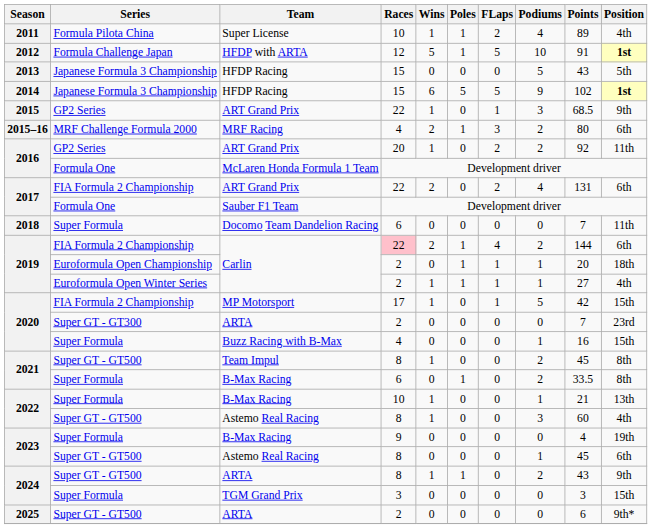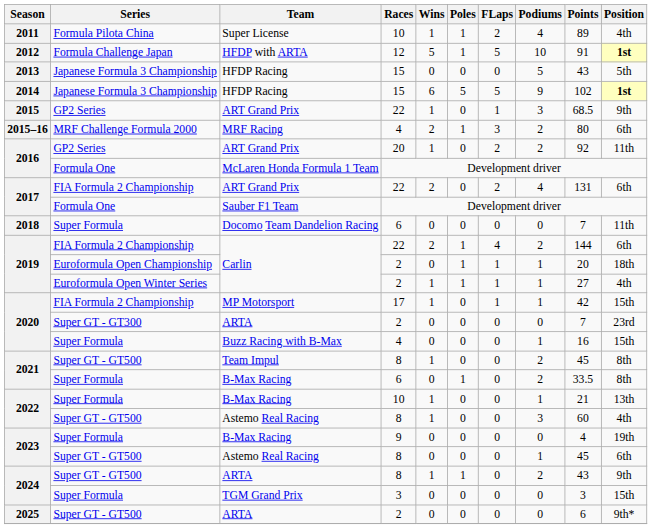 <table class="wikitable" style="font-size: 90%; text-align:center">
 <tr>
 <th>Season</th>
 <th>Series</th>
 <th>Team</th>
 <th>Races</th>
 <th>Wins</th>
 <th>Poles</th>
 <th>FLaps</th>
 <th>Podiums</th>
 <th>Points</th>
 <th>Position</th>
 </tr>
 <tr>
 <th>2011</th>
 <td align=left><a href='#'>Formula Pilota China</a></td>
 <td align=left>Super License</td>
 <td>10</td>
 <td>1</td>
 <td>1</td>
 <td>2</td>
 <td>4</td>
 <td>89</td>
 <td>4th</td>
 </tr>
 <tr>
 <th>2012</th>
 <td align=left><a href='#'>Formula Challenge Japan</a></td>
 <td align=left><a href='#'>HFDP</a> with <a href='#'>ARTA</a></td>
 <td>12</td>
 <td>5</td>
 <td>1</td>
 <td>5</td>
 <td>10</td>
 <td>91</td>
 <td style="background:#FFFFBF;"><strong>1st</strong></td>
 </tr>
 <tr>
 <th>2013</th>
 <td align=left><a href='#'>Japanese Formula 3 Championship</a></td>
 <td align=left>HFDP Racing</td>
 <td>15</td>
 <td>0</td>
 <td>0</td>
 <td>0</td>
 <td>5</td>
 <td>43</td>
 <td>5th</td>
 </tr>
 <tr>
 <th>2014</th>
 <td align=left><a href='#'>Japanese Formula 3 Championship</a></td>
 <td align=left>HFDP Racing</td>
 <td>15</td>
 <td>6</td>
 <td>5</td>
 <td>5</td>
 <td>9</td>
 <td>102</td>
 <td style="background:#FFFFBF;"><strong>1st</strong></td>
 </tr>
 <tr>
 <th>2015</th>
 <td align=left><a href='#'>GP2 Series</a></td>
 <td align=left><a href='#'>ART Grand Prix</a></td>
 <td>22</td>
 <td>1</td>
 <td>0</td>
 <td>1</td>
 <td>3</td>
 <td>68.5</td>
 <td>9th</td>
 </tr>
 <tr>
 <th>2015–16</th>
 <td align=left><a href='#'>MRF Challenge Formula 2000</a></td>
 <td align=left><a href='#'>MRF Racing</a></td>
 <td>4</td>
 <td>2</td>
 <td>1</td>
 <td>3</td>
 <td>2</td>
 <td>80</td>
 <td>6th</td>
 </tr>
 <tr>
 <th rowspan="2">2016</th>
 <td align=left><a href='#'>GP2 Series</a></td>
 <td align=left><a href='#'>ART Grand Prix</a></td>
 <td>20</td>
 <td>1</td>
 <td>0</td>
 <td>2</td>
 <td>2</td>
 <td>92</td>
 <td>11th</td>
 </tr>
 <tr>
 <td align=left><a href='#'>Formula One</a></td>
 <td align=left><a href='#'>McLaren Honda Formula 1 Team</a></td>
 <td colspan="7">Development driver</td>
 </tr>
 <tr>
 <th rowspan="2">2017</th>
 <td align="left"><a href='#'>FIA Formula 2 Championship</a></td>
 <td align="left"><a href='#'>ART Grand Prix</a></td>
 <td>22</td>
 <td>2</td>
 <td>0</td>
 <td>2</td>
 <td>4</td>
 <td>131</td>
 <td>6th</td>
 </tr>
 <tr>
 <td align=left><a href='#'>Formula One</a></td>
 <td align=left><a href='#'>Sauber F1 Team</a></td>
 <td colspan="7">Development driver</td>
 </tr>
 <tr>
 <th>2018</th>
 <td align=left><a href='#'>Super Formula</a></td>
 <td align=left><a href='#'>Docomo</a> <a href='#'>Team Dandelion Racing</a></td>
 <td>6</td>
 <td>0</td>
 <td>0</td>
 <td>0</td>
 <td>0</td>
 <td>7</td>
 <td>11th</td>
 </tr>
 <tr>
 <th rowspan=3>2019</th>
 <td align=left><a href='#'>FIA Formula 2 Championship</a></td>
 <td align=left rowspan=3><a href='#'>Carlin</a></td>
-<td style="background: pink;">22</td>
+<td>22</td>
 <td>2</td>
 <td>1</td>
 <td>4</td>
 <td>2</td>
 <td>144</td>
 <td>6th</td>
 </tr>
 <tr>
 <td align=left><a href='#'>Euroformula Open Championship</a></td>
 <td>2</td>
 <td>0</td>
 <td>1</td>
 <td>1</td>
 <td>1</td>
 <td>20</td>
 <td>18th</td>
 </tr>
 <tr>
 <td align=left><a href='#'>Euroformula Open Winter Series</a></td>
 <td>2</td>
 <td>1</td>
 <td>1</td>
 <td>1</td>
 <td>1</td>
 <td>27</td>
 <td>4th</td>
 </tr>
 <tr>
 <th rowspan=3>2020</th>
 <td align=left><a href='#'>FIA Formula 2 Championship</a></td>
 <td align=left><a href='#'>MP Motorsport</a></td>
 <td>17</td>
 <td>1</td>
 <td>0</td>
 <td>1</td>
-<td>5</td>
+<td>1</td>
 <td>42</td>
 <td>15th</td>
 </tr>
 <tr>
 <td align=left><a href='#'>Super GT - GT300</a></td>
 <td align=left><a href='#'>ARTA</a></td>
 <td>2</td>
 <td>0</td>
 <td>0</td>
 <td>0</td>
 <td>0</td>
 <td>7</td>
 <td>23rd</td>
 </tr>
 <tr>
 <td align=left><a href='#'>Super Formula</a></td>
 <td align=left><a href='#'>Buzz Racing with B-Max</a></td>
 <td>4</td>
 <td>0</td>
 <td>0</td>
 <td>0</td>
 <td>1</td>
 <td>16</td>
 <td>15th</td>
 </tr>
 <tr>
 <th rowspan=2>2021</th>
 <td align=left><a href='#'>Super GT - GT500</a></td>
 <td align=left><a href='#'>Team Impul</a></td>
 <td>8</td>
 <td>1</td>
 <td>0</td>
 <td>0</td>
 <td>2</td>
 <td>45</td>
 <td>8th</td>
 </tr>
 <tr>
 <td align=left><a href='#'>Super Formula</a></td>
 <td align=left><a href='#'>B-Max Racing</a></td>
 <td>6</td>
 <td>0</td>
 <td>1</td>
 <td>0</td>
 <td>2</td>
 <td>33.5</td>
 <td>8th</td>
 </tr>
 <tr>
 <th rowspan=2>2022</th>
 <td align=left><a href='#'>Super Formula</a></td>
 <td align=left><a href='#'>B-Max Racing</a></td>
 <td>10</td>
 <td>1</td>
 <td>0</td>
 <td>0</td>
 <td>1</td>
 <td>21</td>
 <td>13th</td>
 </tr>
 <tr>
 <td align=left><a href='#'>Super GT - GT500</a></td>
 <td align=left>Astemo <a href='#'>Real Racing</a></td>
 <td>8</td>
 <td>1</td>
 <td>0</td>
 <td>0</td>
 <td>3</td>
 <td>60</td>
 <td>4th</td>
 </tr>
 <tr>
 <th rowspan=2>2023</th>
 <td align=left><a href='#'>Super Formula</a></td>
 <td align=left><a href='#'>B-Max Racing</a></td>
 <td>9</td>
 <td>0</td>
 <td>0</td>
 <td>0</td>
 <td>0</td>
 <td>4</td>
 <td>19th</td>
 </tr>
 <tr>
 <td align=left><a href='#'>Super GT - GT500</a></td>
 <td align=left>Astemo <a href='#'>Real Racing</a></td>
 <td>8</td>
 <td>0</td>
 <td>0</td>
 <td>0</td>
 <td>1</td>
 <td>45</td>
 <td>6th</td>
 </tr>
 <tr>
 <th rowspan=2>2024</th>
 <td align=left><a href='#'>Super GT - GT500</a></td>
 <td align=left><a href='#'>ARTA</a></td>
 <td>8</td>
 <td>1</td>
 <td>1</td>
 <td>0</td>
 <td>2</td>
 <td>43</td>
 <td>9th</td>
 </tr>
 <tr>
 <td align=left><a href='#'>Super Formula</a></td>
 <td align=left><a href='#'>TGM Grand Prix</a></td>
 <td>3</td>
 <td>0</td>
 <td>0</td>
 <td>0</td>
 <td>0</td>
 <td>3</td>
 <td>15th</td>
 </tr>
 <tr>
 <th>2025</th>
 <td align=left><a href='#'>Super GT - GT500</a></td>
 <td align=left><a href='#'>ARTA</a></td>
 <td>2</td>
 <td>0</td>
 <td>0</td>
 <td>0</td>
 <td>0</td>
 <td>6</td>
 <td>9th*</td>
 </tr>
 <tr>
 </tr>
 </table>
